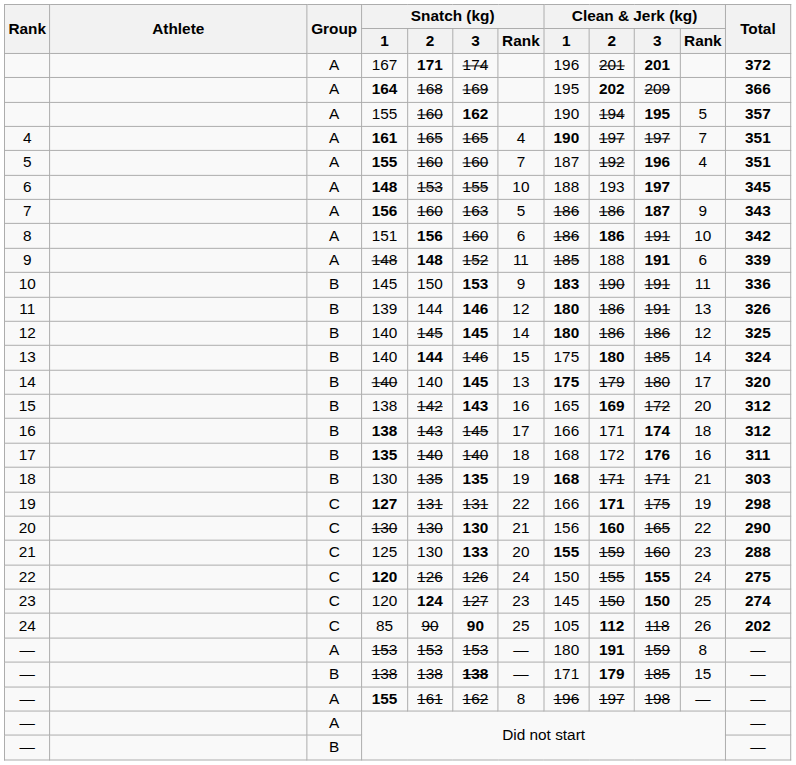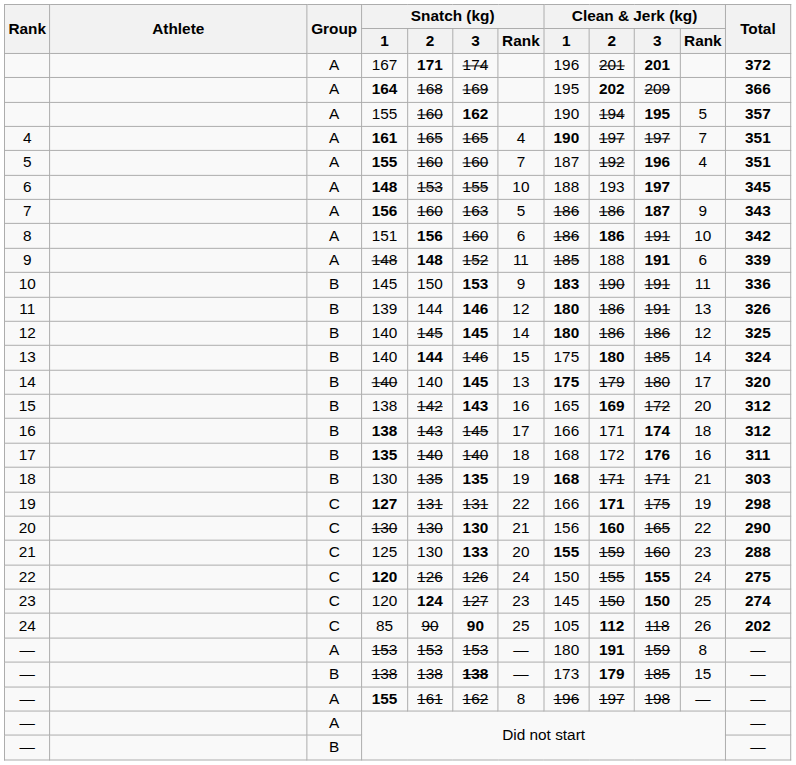 <table class = "wikitable" style="text-align:center;">
 <tr>
 <th rowspan=2 width=40>Rank</th>
 <th rowspan=2 width=260>Athlete</th>
 <th rowspan=2 width=50>Group</th>
 <th colspan=4>Snatch (kg)</th>
 <th colspan=4>Clean & Jerk (kg)</th>
 <th rowspan=2 width=60>Total</th>
 </tr>
 <tr>
 <th width=40>1</th>
 <th width=40>2</th>
 <th width=40>3</th>
 <th width=40>Rank</th>
 <th width=40>1</th>
 <th width=40>2</th>
 <th width=40>3</th>
 <th width=40>Rank</th>
 </tr>
 <tr>
 <td></td>
 <td align=left></td>
 <td>A</td>
 <td>167</td>
 <td><strong>171</strong></td>
 <td><s>174</s></td>
 <td></td>
 <td>196</td>
 <td><s>201</s></td>
 <td><strong>201</strong></td>
 <td></td>
 <td><strong>372</strong></td>
 </tr>
 <tr>
 <td></td>
 <td align=left></td>
 <td>A</td>
 <td><strong>164</strong></td>
 <td><s>168</s></td>
 <td><s>169</s></td>
 <td></td>
 <td>195</td>
 <td><strong>202</strong></td>
 <td><s>209</s></td>
 <td></td>
 <td><strong>366</strong></td>
 </tr>
 <tr>
 <td></td>
 <td align=left></td>
 <td>A</td>
 <td>155</td>
 <td><s>160</s></td>
 <td><strong>162</strong></td>
 <td></td>
 <td>190</td>
 <td><s>194</s></td>
 <td><strong>195</strong></td>
 <td>5</td>
 <td><strong>357</strong></td>
 </tr>
 <tr>
 <td>4</td>
 <td align=left></td>
 <td>A</td>
 <td><strong>161</strong></td>
 <td><s>165</s></td>
 <td><s>165</s></td>
 <td>4</td>
 <td><strong>190</strong></td>
 <td><s>197</s></td>
 <td><s>197</s></td>
 <td>7</td>
 <td><strong>351</strong></td>
 </tr>
 <tr>
 <td>5</td>
 <td align=left></td>
 <td>A</td>
 <td><strong>155</strong></td>
 <td><s>160</s></td>
 <td><s>160</s></td>
 <td>7</td>
 <td>187</td>
 <td><s>192</s></td>
 <td><strong>196</strong></td>
 <td>4</td>
 <td><strong>351</strong></td>
 </tr>
 <tr>
 <td>6</td>
 <td align=left></td>
 <td>A</td>
 <td><strong>148</strong></td>
 <td><s>153</s></td>
 <td><s>155</s></td>
 <td>10</td>
 <td>188</td>
 <td>193</td>
 <td><strong>197</strong></td>
 <td></td>
 <td><strong>345</strong></td>
 </tr>
 <tr>
 <td>7</td>
 <td align=left></td>
 <td>A</td>
 <td><strong>156</strong></td>
 <td><s>160</s></td>
 <td><s>163</s></td>
 <td>5</td>
 <td><s>186</s></td>
 <td><s>186</s></td>
 <td><strong>187</strong></td>
 <td>9</td>
 <td><strong>343</strong></td>
 </tr>
 <tr>
 <td>8</td>
 <td align=left></td>
 <td>A</td>
 <td>151</td>
 <td><strong>156</strong></td>
 <td><s>160</s></td>
 <td>6</td>
 <td><s>186</s></td>
 <td><strong>186</strong></td>
 <td><s>191</s></td>
 <td>10</td>
 <td><strong>342</strong></td>
 </tr>
 <tr>
 <td>9</td>
 <td align=left></td>
 <td>A</td>
 <td><s>148</s></td>
 <td><strong>148</strong></td>
 <td><s>152</s></td>
 <td>11</td>
 <td><s>185</s></td>
 <td>188</td>
 <td><strong>191</strong></td>
 <td>6</td>
 <td><strong>339</strong></td>
 </tr>
 <tr>
 <td>10</td>
 <td align=left></td>
 <td>B</td>
 <td>145</td>
 <td>150</td>
 <td><strong>153</strong></td>
 <td>9</td>
 <td><strong>183</strong></td>
 <td><s>190</s></td>
 <td><s>191</s></td>
 <td>11</td>
 <td><strong>336</strong></td>
 </tr>
 <tr>
 <td>11</td>
 <td align=left></td>
 <td>B</td>
 <td>139</td>
 <td>144</td>
 <td><strong>146</strong></td>
 <td>12</td>
 <td><strong>180</strong></td>
 <td><s>186</s></td>
 <td><s>191</s></td>
 <td>13</td>
 <td><strong>326</strong></td>
 </tr>
 <tr>
 <td>12</td>
 <td align=left></td>
 <td>B</td>
 <td>140</td>
 <td><s>145</s></td>
 <td><strong>145</strong></td>
 <td>14</td>
 <td><strong>180</strong></td>
 <td><s>186</s></td>
 <td><s>186</s></td>
 <td>12</td>
 <td><strong>325</strong></td>
 </tr>
 <tr>
 <td>13</td>
 <td align=left></td>
 <td>B</td>
 <td>140</td>
 <td><strong>144</strong></td>
 <td><s>146</s></td>
 <td>15</td>
 <td>175</td>
 <td><strong>180</strong></td>
 <td><s>185</s></td>
 <td>14</td>
 <td><strong>324</strong></td>
 </tr>
 <tr>
 <td>14</td>
 <td align=left></td>
 <td>B</td>
 <td><s>140</s></td>
 <td>140</td>
 <td><strong>145</strong></td>
 <td>13</td>
 <td><strong>175</strong></td>
 <td><s>179</s></td>
 <td><s>180</s></td>
 <td>17</td>
 <td><strong>320</strong></td>
 </tr>
 <tr>
 <td>15</td>
 <td align=left></td>
 <td>B</td>
 <td>138</td>
 <td><s>142</s></td>
 <td><strong>143</strong></td>
 <td>16</td>
 <td>165</td>
 <td><strong>169</strong></td>
 <td><s>172</s></td>
 <td>20</td>
 <td><strong>312</strong></td>
 </tr>
 <tr>
 <td>16</td>
 <td align=left></td>
 <td>B</td>
 <td><strong>138</strong></td>
 <td><s>143</s></td>
 <td><s>145</s></td>
 <td>17</td>
 <td>166</td>
 <td>171</td>
 <td><strong>174</strong></td>
 <td>18</td>
 <td><strong>312</strong></td>
 </tr>
 <tr>
 <td>17</td>
 <td align=left></td>
 <td>B</td>
 <td><strong>135</strong></td>
 <td><s>140</s></td>
 <td><s>140</s></td>
 <td>18</td>
 <td>168</td>
 <td>172</td>
 <td><strong>176</strong></td>
 <td>16</td>
 <td><strong>311</strong></td>
 </tr>
 <tr>
 <td>18</td>
 <td align=left></td>
 <td>B</td>
 <td>130</td>
 <td><s>135</s></td>
 <td><strong>135</strong></td>
 <td>19</td>
 <td><strong>168</strong></td>
 <td><s>171</s></td>
 <td><s>171</s></td>
 <td>21</td>
 <td><strong>303</strong></td>
 </tr>
 <tr>
 <td>19</td>
 <td align=left></td>
 <td>C</td>
 <td><strong>127</strong></td>
 <td><s>131</s></td>
 <td><s>131</s></td>
 <td>22</td>
 <td>166</td>
 <td><strong>171</strong></td>
 <td><s>175</s></td>
 <td>19</td>
 <td><strong>298</strong></td>
 </tr>
 <tr>
 <td>20</td>
 <td align=left></td>
 <td>C</td>
 <td><s>130</s></td>
 <td><s>130</s></td>
 <td><strong>130</strong></td>
 <td>21</td>
 <td>156</td>
 <td><strong>160</strong></td>
 <td><s>165</s></td>
 <td>22</td>
 <td><strong>290</strong></td>
 </tr>
 <tr>
 <td>21</td>
 <td align=left></td>
 <td>C</td>
 <td>125</td>
 <td>130</td>
 <td><strong>133</strong></td>
 <td>20</td>
 <td><strong>155</strong></td>
 <td><s>159</s></td>
 <td><s>160</s></td>
 <td>23</td>
 <td><strong>288</strong></td>
 </tr>
 <tr>
 <td>22</td>
 <td align=left></td>
 <td>C</td>
 <td><strong>120</strong></td>
 <td><s>126</s></td>
 <td><s>126</s></td>
 <td>24</td>
 <td>150</td>
 <td><s>155</s></td>
 <td><strong>155</strong></td>
 <td>24</td>
 <td><strong>275</strong></td>
 </tr>
 <tr>
 <td>23</td>
 <td align=left></td>
 <td>C</td>
 <td>120</td>
 <td><strong>124</strong></td>
 <td><s>127</s></td>
 <td>23</td>
 <td>145</td>
 <td><s>150</s></td>
 <td><strong>150</strong></td>
 <td>25</td>
 <td><strong>274</strong></td>
 </tr>
 <tr>
 <td>24</td>
 <td align=left></td>
 <td>C</td>
 <td>85</td>
 <td><s>90</s></td>
 <td><strong>90</strong></td>
 <td>25</td>
 <td>105</td>
 <td><strong>112</strong></td>
 <td><s>118</s></td>
 <td>26</td>
 <td><strong>202</strong></td>
 </tr>
 <tr>
 <td>—</td>
 <td align=left></td>
 <td>A</td>
 <td><s>153</s></td>
 <td><s>153</s></td>
 <td><s>153</s></td>
 <td>—</td>
 <td>180</td>
 <td><strong>191</strong></td>
 <td><s>159</s></td>
 <td>8</td>
 <td>—</td>
 </tr>
 <tr>
 <td>—</td>
 <td align=left></td>
 <td>B</td>
 <td><s>138</s></td>
 <td><s>138</s></td>
 <td><strong><s>138</s></strong></td>
 <td>—</td>
-<td>171</td>
+<td>173</td>
 <td><strong>179</strong></td>
 <td><s>185</s></td>
 <td>15</td>
 <td>—</td>
 </tr>
 <tr>
 <td>—</td>
 <td align=left></td>
 <td>A</td>
 <td><strong>155</strong></td>
 <td><s>161</s></td>
 <td><s>162</s></td>
 <td>8</td>
 <td><s>196</s></td>
 <td><s>197</s></td>
 <td><s>198</s></td>
 <td>—</td>
 <td>—</td>
 </tr>
 <tr>
 <td>—</td>
 <td align=left></td>
 <td>A</td>
 <td colspan="8" rowspan="2">Did not start</td>
 <td>—</td>
 </tr>
 <tr>
 <td>—</td>
 <td align=left></td>
 <td>B</td>
 <td>—</td>
 </tr>
 </table>
